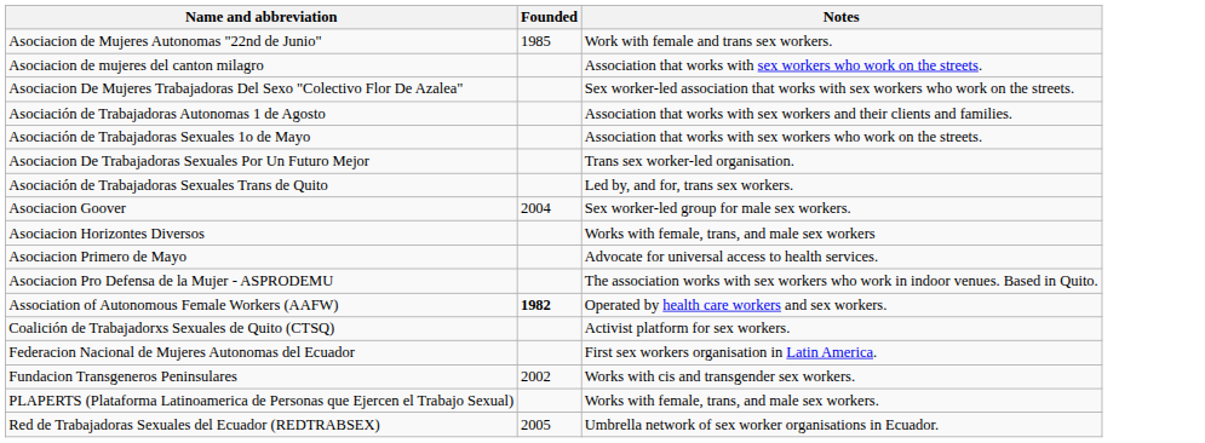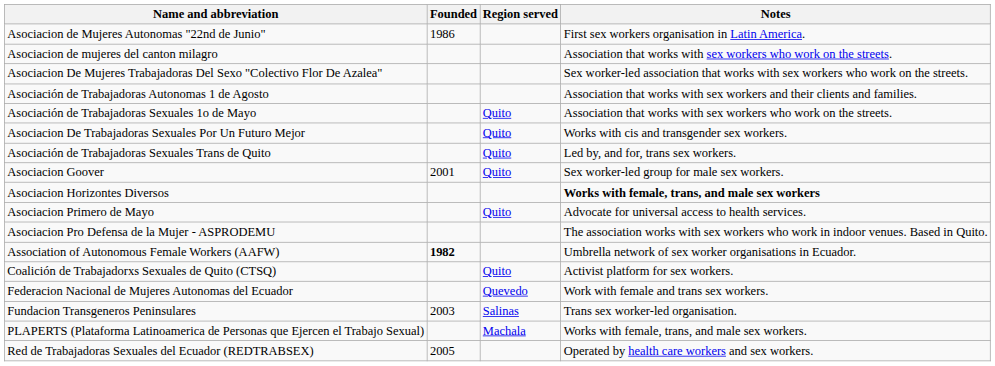 <table class="wikitable sortable">
 <tr>
 <th>Name and abbreviation</th>
 <th>Founded</th>
+<th>Region served</th>
 <th>Notes</th>
 </tr>
 <tr>
 <td>Asociacion de Mujeres Autonomas "22nd de Junio"</td>
-<td>1985</td>
-<td>Work with female and trans sex workers.</td>
+<td>1986</td>
+<td></td>
+<td>First sex workers organisation in <a href='#'>Latin America</a>.</td>
 </tr>
 <tr>
 <td>Asociacion de mujeres del canton milagro</td>
+<td></td>
 <td></td>
 <td>Association that works with <a href='#'>sex workers who work on the streets</a>.</td>
 </tr>
 <tr>
 <td>Asociacion De Mujeres Trabajadoras Del Sexo "Colectivo Flor De Azalea"</td>
 <td></td>
+<td></td>
 <td>Sex worker-led association that works with sex workers who work on the streets.</td>
 </tr>
 <tr>
 <td>Asociación de Trabajadoras Autonomas 1 de Agosto</td>
+<td></td>
 <td></td>
 <td>Association that works with sex workers and their clients and families.</td>
 </tr>
 <tr>
 <td>Asociación de Trabajadoras Sexuales 1o de Mayo</td>
 <td></td>
+<td> <a href='#'>Quito</a></td>
 <td>Association that works with sex workers who work on the streets.</td>
 </tr>
 <tr>
 <td>Asociacion De Trabajadoras Sexuales Por Un Futuro Mejor</td>
 <td></td>
-<td>Trans sex worker-led organisation.</td>
+<td> <a href='#'>Quito</a></td>
+<td>Works with cis and transgender sex workers.</td>
 </tr>
 <tr>
 <td>Asociación de Trabajadoras Sexuales Trans de Quito</td>
 <td></td>
+<td> <a href='#'>Quito</a></td>
 <td>Led by, and for, trans sex workers.</td>
 </tr>
 <tr>
 <td>Asociacion Goover</td>
-<td>2004</td>
+<td>2001</td>
+<td> <a href='#'>Quito</a></td>
 <td>Sex worker-led group for male sex workers.</td>
 </tr>
 <tr>
 <td>Asociacion Horizontes Diversos</td>
 <td></td>
-<td>Works with female, trans, and male sex workers</td>
+<td></td>
+<td><strong>Works with female, trans, and male sex workers</strong></td>
 </tr>
 <tr>
 <td>Asociacion Primero de Mayo</td>
 <td></td>
+<td> <a href='#'>Quito</a></td>
 <td>Advocate for universal access to health services.</td>
 </tr>
 <tr>
 <td>Asociacion Pro Defensa de la Mujer - ASPRODEMU</td>
+<td></td>
 <td></td>
 <td>The association works with sex workers who work in indoor venues. Based in Quito.</td>
 </tr>
 <tr>
 <td>Association of Autonomous Female Workers (AAFW)</td>
 <td><strong>1982</strong></td>
-<td>Operated by <a href='#'>health care workers</a> and sex workers.</td>
+<td></td>
+<td>Umbrella network of sex worker organisations in Ecuador.</td>
 </tr>
 <tr>
 <td>Coalición de Trabajadorxs Sexuales de Quito (CTSQ)</td>
 <td></td>
+<td> <a href='#'>Quito</a></td>
 <td>Activist platform for sex workers.</td>
 </tr>
 <tr>
 <td>Federacion Nacional de Mujeres Autonomas del Ecuador</td>
 <td></td>
-<td>First sex workers organisation in <a href='#'>Latin America</a>.</td>
+<td> <a href='#'>Quevedo</a></td>
+<td>Work with female and trans sex workers.</td>
 </tr>
 <tr>
 <td>Fundacion Transgeneros Peninsulares</td>
-<td>2002</td>
-<td>Works with cis and transgender sex workers.</td>
+<td>2003</td>
+<td><a href='#'>Salinas</a></td>
+<td>Trans sex worker-led organisation.</td>
 </tr>
 <tr>
 <td>PLAPERTS (Plataforma Latinoamerica de Personas que Ejercen el Trabajo Sexual)</td>
 <td></td>
+<td> <a href='#'>Machala</a></td>
 <td>Works with female, trans, and male sex workers.</td>
 </tr>
 <tr>
 <td>Red de Trabajadoras Sexuales del Ecuador (REDTRABSEX)</td>
 <td>2005</td>
-<td>Umbrella network of sex worker organisations in Ecuador.</td>
+<td></td>
+<td>Operated by <a href='#'>health care workers</a> and sex workers.</td>
 </tr>
 </table>
